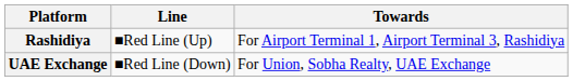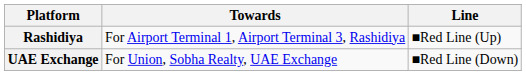 <table border="1" cellspacing="0" cellpadding="3" frame="hsides" rules="rows" style="" class="wikitable">
 <tr>
 <th>Platform</th>
+<th>Towards</th>
 <th>Line</th>
-<th>Towards</th>
 </tr>
 <tr>
 <th>Rashidiya</th>
+<td>For <a href='#'>Airport Terminal 1</a>, <a href='#'>Airport Terminal 3</a>, <a href='#'>Rashidiya</a></td>
 <td><span>■</span>Red Line (Up)</td>
-<td>For <a href='#'>Airport Terminal 1</a>, <a href='#'>Airport Terminal 3</a>, <a href='#'>Rashidiya</a></td>
 </tr>
 <tr>
 <th>UAE Exchange</th>
+<td>For <a href='#'>Union</a>, <a href='#'>Sobha Realty</a>, <a href='#'>UAE Exchange</a></td>
 <td><span>■</span>Red Line (Down)</td>
-<td>For <a href='#'>Union</a>, <a href='#'>Sobha Realty</a>, <a href='#'>UAE Exchange</a></td>
 </tr>
 </table>
